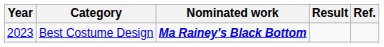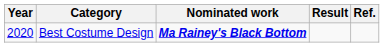 <table class="wikitable unsortable">
 <tr>
 <th>Year</th>
 <th>Category</th>
 <th>Nominated work</th>
 <th>Result</th>
 <th>Ref.</th>
 </tr>
 <tr>
-<td><a href='#'>2023</a></td>
+<td><a href='#'>2020</a></td>
 <td><a href='#'>Best Costume Design</a></td>
 <td><strong><em><a href='#'>Ma Rainey's Black Bottom</a></em></strong></td>
 <td></td>
 <td></td>
 </tr>
 </table>
